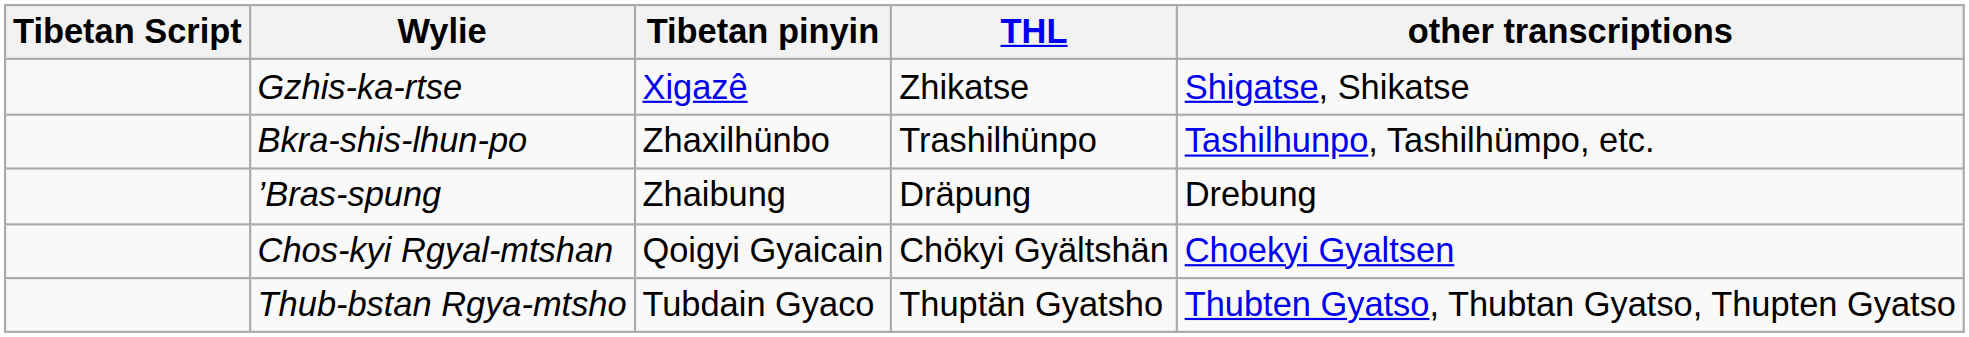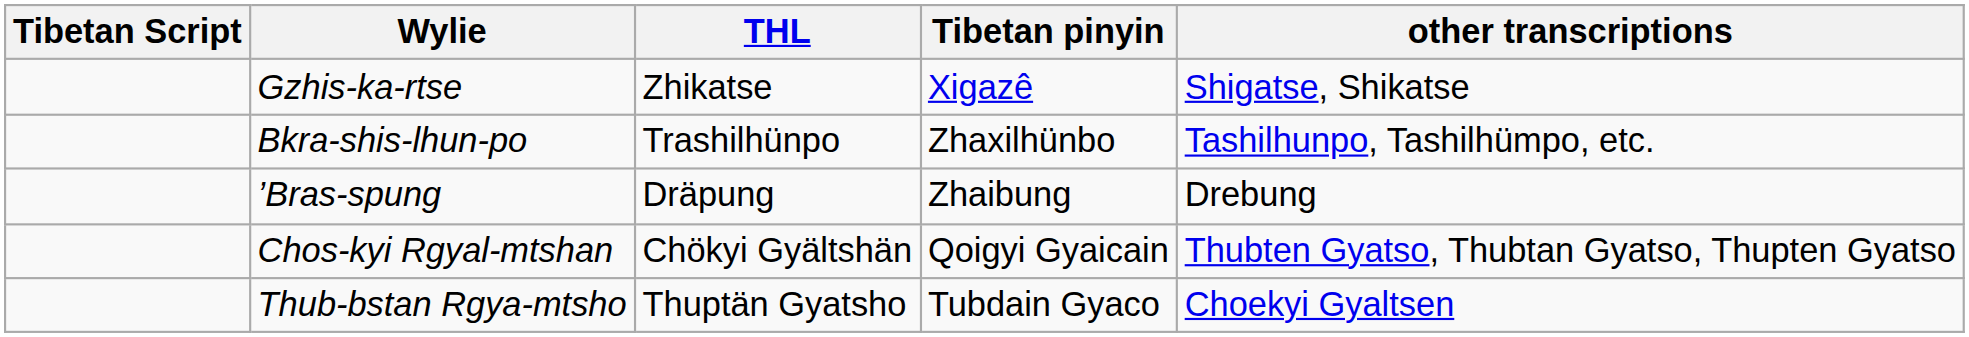 <table class="wikitable">
 <tr>
 <th>Tibetan Script</th>
 <th>Wylie</th>
+<th><a href='#'>THL</a></th>
 <th>Tibetan pinyin</th>
-<th><a href='#'>THL</a></th>
 <th>other transcriptions</th>
 </tr>
 <tr ---->
 <td></td>
 <td><em>Gzhis-ka-rtse</em></td>
+<td>Zhikatse</td>
 <td><a href='#'>Xigazê</a></td>
-<td>Zhikatse</td>
 <td><a href='#'>Shigatse</a>, Shikatse</td>
 </tr>
 <tr ---->
 <td></td>
 <td><em>Bkra-shis-lhun-po</em></td>
+<td>Trashilhünpo</td>
 <td>Zhaxilhünbo</td>
-<td>Trashilhünpo</td>
 <td><a href='#'>Tashilhunpo</a>, Tashilhümpo, etc.</td>
 </tr>
 <tr ---->
 <td></td>
 <td><em>’Bras-spung</em></td>
+<td>Dräpung</td>
 <td>Zhaibung</td>
-<td>Dräpung</td>
 <td>Drebung</td>
 </tr>
 <tr ---->
 <td></td>
 <td><em>Chos-kyi Rgyal-mtshan</em></td>
+<td>Chökyi Gyältshän</td>
 <td>Qoigyi Gyaicain</td>
-<td>Chökyi Gyältshän</td>
-<td><a href='#'>Choekyi Gyaltsen</a></td>
+<td><a href='#'>Thubten Gyatso</a>, Thubtan Gyatso, Thupten Gyatso</td>
 </tr>
 <tr ---->
 <td></td>
 <td><em>Thub-bstan Rgya-mtsho</em></td>
+<td>Thuptän Gyatsho</td>
 <td>Tubdain Gyaco</td>
-<td>Thuptän Gyatsho</td>
-<td><a href='#'>Thubten Gyatso</a>, Thubtan Gyatso, Thupten Gyatso</td>
+<td><a href='#'>Choekyi Gyaltsen</a></td>
 </tr>
 </table>
